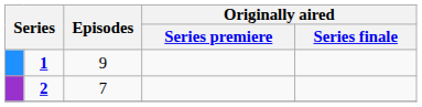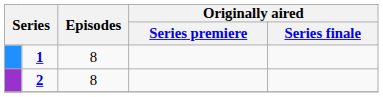 <table class="wikitable plainrowheaders"  style="text-align:center;">
 <tr>
 <th scope="col" style="padding:0 8px;" colspan="2" rowspan="2">Series</th>
 <th scope="col" style="padding:0 8px;" rowspan="2">Episodes</th>
 <th scope="col" style="padding:0 80px;" colspan="2">Originally aired</th>
 </tr>
 <tr>
 <th scope="col"><a href='#'>Series premiere</a></th>
 <th scope="col"><a href='#'>Series finale</a></th>
 </tr>
 <tr>
 <td scope="row" style="background:#1E90FF;"></td>
 <td><strong><a href='#'>1</a></strong></td>
-<td>9</td>
+<td>8</td>
 <td></td>
 <td></td>
 </tr>
 <tr>
 <td scope="row" style="background:#9932cc;"></td>
 <td><strong><a href='#'>2</a></strong></td>
-<td>7</td>
+<td>8</td>
 <td></td>
 <td></td>
 </tr>
 <tr>
 </tr>
 </table>
